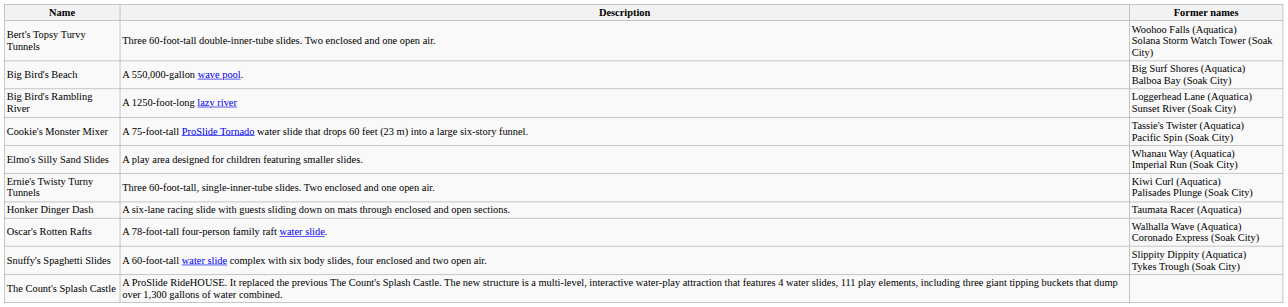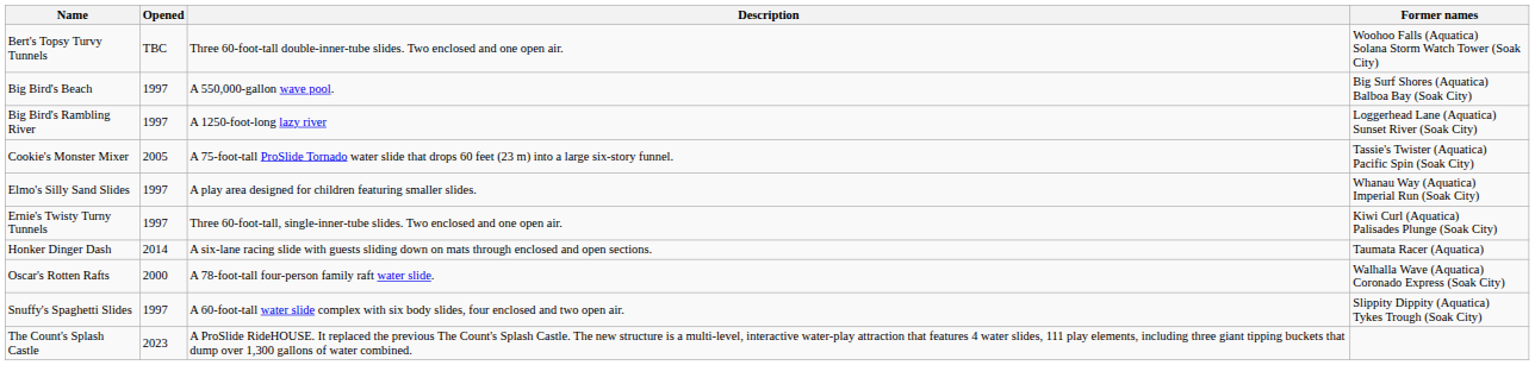 <table class="wikitable">
 <tr>
 <th>Name</th>
+<th>Opened</th>
 <th>Description</th>
 <th>Former names</th>
 </tr>
 <tr>
 <td>Bert's Topsy Turvy Tunnels</td>
+<td>TBC</td>
 <td>Three 60-foot-tall double-inner-tube slides. Two enclosed and one open air.</td>
 <td>Woohoo Falls (Aquatica)<br>Solana Storm Watch Tower (Soak City)</td>
 </tr>
 <tr>
 <td>Big Bird's Beach</td>
+<td>1997</td>
 <td>A 550,000-gallon <a href='#'>wave pool</a>.</td>
 <td>Big Surf Shores (Aquatica)<br>Balboa Bay (Soak City)</td>
 </tr>
 <tr>
 <td>Big Bird's Rambling River</td>
+<td>1997</td>
 <td>A 1250-foot-long <a href='#'>lazy river</a></td>
 <td>Loggerhead Lane (Aquatica)<br>Sunset River (Soak City)</td>
 </tr>
 <tr>
 <td>Cookie's Monster Mixer</td>
+<td>2005</td>
 <td>A 75-foot-tall <a href='#'>ProSlide Tornado</a> water slide that drops 60 feet (23 m) into a large six-story funnel.</td>
 <td>Tassie's Twister (Aquatica)<br>Pacific Spin (Soak City)</td>
 </tr>
 <tr>
 <td>Elmo's Silly Sand Slides</td>
+<td>1997</td>
 <td>A play area designed for children featuring smaller slides.</td>
 <td>Whanau Way (Aquatica)<br>Imperial Run (Soak City)</td>
 </tr>
 <tr>
 <td>Ernie's Twisty Turny Tunnels</td>
+<td>1997</td>
 <td>Three 60-foot-tall, single-inner-tube slides. Two enclosed and one open air.</td>
 <td>Kiwi Curl (Aquatica)<br>Palisades Plunge (Soak City)</td>
 </tr>
 <tr>
 <td>Honker Dinger Dash</td>
+<td>2014</td>
 <td>A six-lane racing slide with guests sliding down on mats through enclosed and open sections.</td>
 <td>Taumata Racer (Aquatica)</td>
 </tr>
 <tr>
 <td>Oscar's Rotten Rafts</td>
+<td>2000</td>
 <td>A 78-foot-tall four-person family raft <a href='#'>water slide</a>.</td>
 <td>Walhalla Wave (Aquatica)<br>Coronado Express (Soak City)</td>
 </tr>
 <tr>
 <td>Snuffy's Spaghetti Slides</td>
+<td>1997</td>
 <td>A 60-foot-tall <a href='#'>water slide</a> complex with six body slides, four enclosed and two open air.</td>
 <td>Slippity Dippity (Aquatica)<br>Tykes Trough (Soak City)</td>
 </tr>
 <tr>
 <td>The Count's Splash Castle</td>
+<td>2023</td>
 <td>A ProSlide RideHOUSE. It replaced the previous The Count's Splash Castle. The new structure is a multi-level, interactive water-play attraction that features 4 water slides, 111 play elements, including three giant tipping buckets that dump over 1,300 gallons of water combined. </td>
 <td></td>
 </tr>
 </table>
